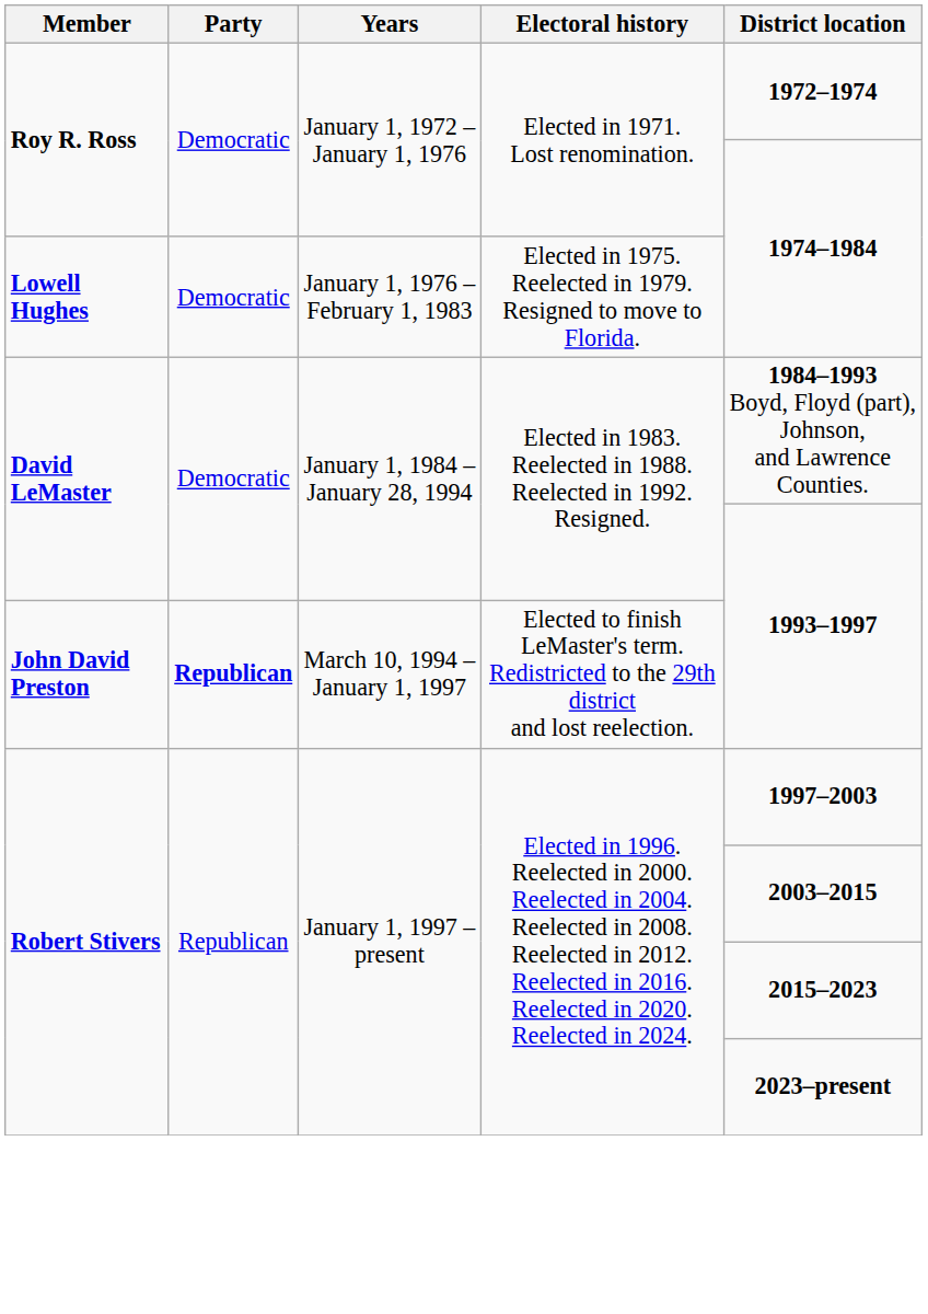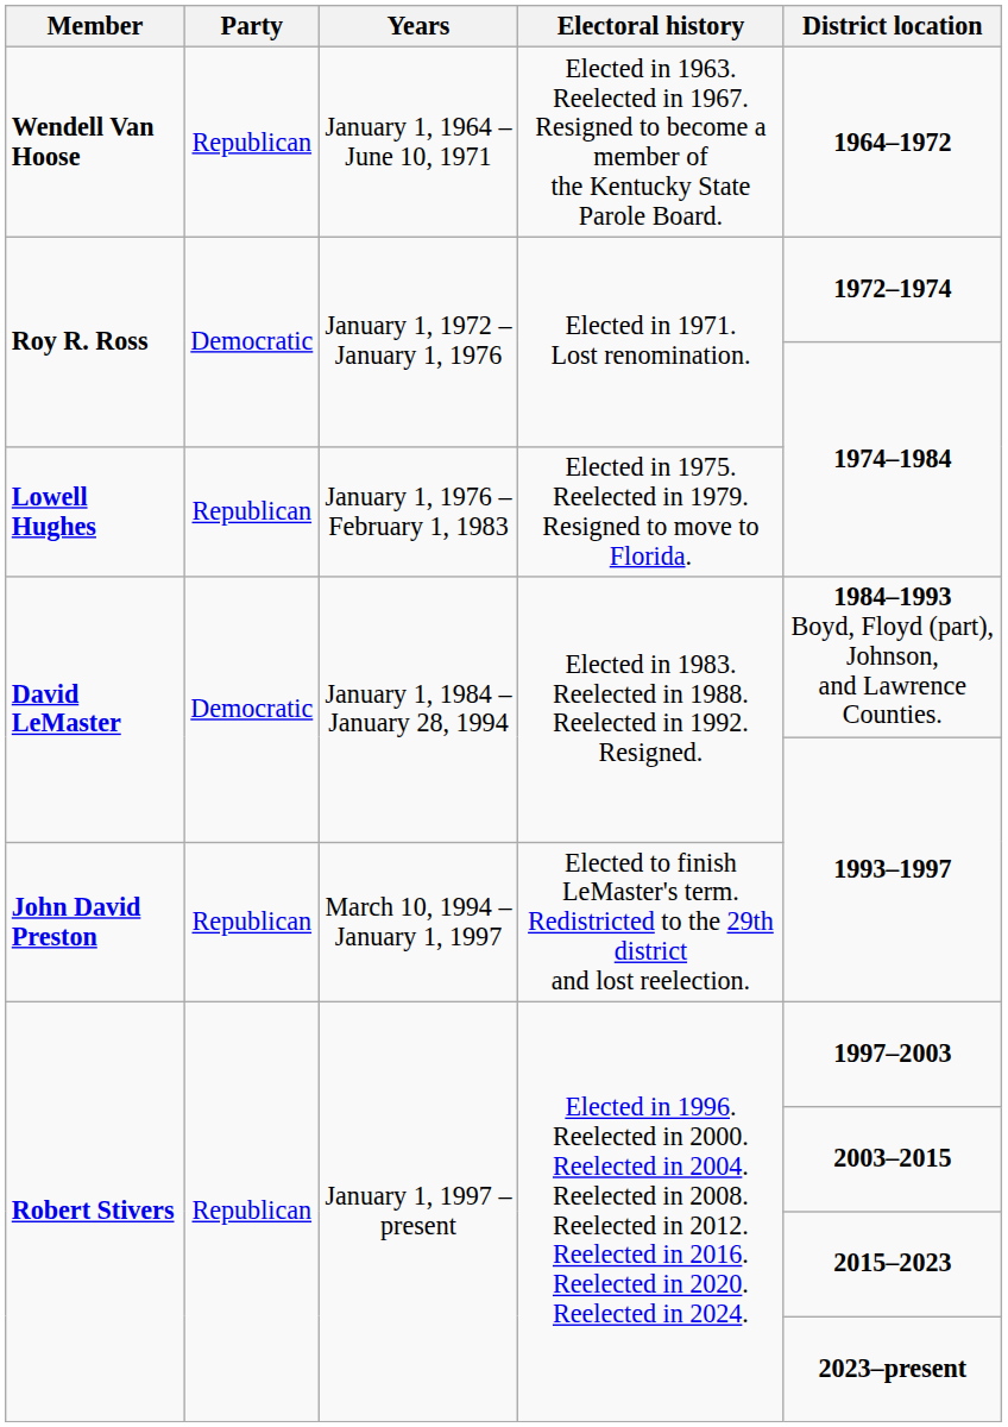 <table class=wikitable style="text-align:center">
 <tr>
 <th>Member</th>
 <th>Party</th>
 <th>Years</th>
 <th>Electoral history</th>
 <th>District location</th>
+</tr>
+<tr style="height:4em">
+<td align=left><strong>Wendell Van Hoose</strong><br></td>
+<td><a href='#'>Republican</a></td>
+<td nowrap>January 1, 1964 –<br>June 10, 1971</td>
+<td>Elected in 1963.<br>Reelected in 1967.<br>Resigned to become a member of<br>the Kentucky State Parole Board.</td>
+<td><strong>1964–1972</strong><br></td>
 </tr>
 <tr style="height:4em">
 <td rowspan=2 align=left><strong>Roy R. Ross</strong><br></td>
 <td rowspan=2 ><a href='#'>Democratic</a></td>
 <td rowspan=2 nowrap>January 1, 1972 –<br>January 1, 1976</td>
 <td rowspan=2>Elected in 1971.<br>Lost renomination.</td>
 <td><strong>1972–1974</strong><br></td>
 </tr>
 <tr style="height:4em">
 <td rowspan=2><strong>1974–1984</strong><br></td>
 </tr>
 <tr style="height:4em">
 <td align=left><strong><a href='#'>Lowell Hughes</a></strong><br></td>
-<td><a href='#'>Democratic</a></td>
+<td><a href='#'>Republican</a></td>
 <td nowrap>January 1, 1976 –<br>February 1, 1983</td>
 <td>Elected in 1975.<br>Reelected in 1979.<br>Resigned to move to <a href='#'>Florida</a>.</td>
 </tr>
 <tr style="height:4em">
 <td rowspan=2 align=left><strong><a href='#'>David LeMaster</a></strong><br></td>
 <td rowspan=2 ><a href='#'>Democratic</a></td>
 <td rowspan=2 nowrap>January 1, 1984 –<br>January 28, 1994</td>
 <td rowspan=2>Elected in 1983.<br>Reelected in 1988.<br>Reelected in 1992.<br>Resigned.</td>
 <td><strong>1984–1993</strong><br>Boyd, Floyd (part), Johnson,<br>and Lawrence Counties.</td>
 </tr>
 <tr style="height:4em">
 <td rowspan=2><strong>1993–1997</strong><br></td>
 </tr>
 <tr style="height:4em">
 <td align=left><strong><a href='#'>John David Preston</a></strong><br></td>
-<td><strong><a href='#'>Republican</a></strong></td>
+<td><a href='#'>Republican</a></td>
 <td nowrap>March 10, 1994 –<br>January 1, 1997</td>
 <td>Elected to finish LeMaster's term.<br><a href='#'>Redistricted</a> to the <a href='#'>29th district</a><br>and lost reelection.</td>
 </tr>
 <tr style="height:4em">
 <td rowspan=4 align=left><strong><a href='#'>Robert Stivers</a></strong><br></td>
 <td rowspan=4 ><a href='#'>Republican</a></td>
 <td rowspan=4 nowrap>January 1, 1997 –<br>present</td>
 <td rowspan=4><a href='#'>Elected in 1996</a>.<br>Reelected in 2000.<br><a href='#'>Reelected in 2004</a>.<br>Reelected in 2008.<br>Reelected in 2012.<br><a href='#'>Reelected in 2016</a>.<br><a href='#'>Reelected in 2020</a>.<br><a href='#'>Reelected in 2024</a>.</td>
 <td><strong>1997–2003</strong><br></td>
 </tr>
 <tr style="height:4em">
 <td><strong>2003–2015</strong><br></td>
 </tr>
 <tr style="height:4em">
 <td><strong>2015–2023</strong><br></td>
 </tr>
 <tr style="height:4em">
 <td><strong>2023–present</strong><br></td>
 </tr>
 </table>
